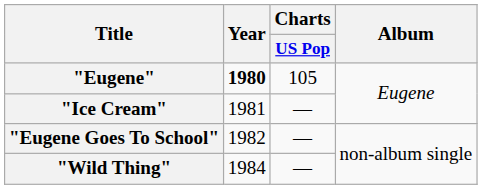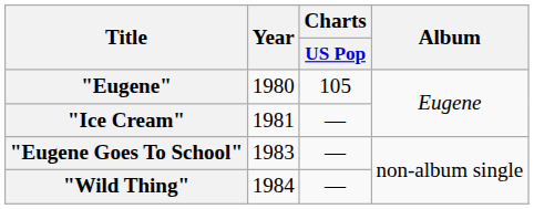 <table class="wikitable plainrowheaders" style="text-align:center;">
 <tr>
 <th scope="col" rowspan="2">Title</th>
 <th scope="col" rowspan="2">Year</th>
 <th scope="col">Charts</th>
 <th scope="col" rowspan="2">Album</th>
 </tr>
 <tr>
 <th scope="col" style="width:2.5em; font-size:90%;"><a href='#'>US Pop</a></th>
 </tr>
 <tr>
 <th scope="row">"Eugene"</th>
-<td><strong>1980</strong></td>
+<td>1980</td>
 <td>105</td>
 <td rowspan="2"><em>Eugene</em></td>
 </tr>
 <tr>
 <th scope="row">"Ice Cream"</th>
 <td>1981</td>
 <td>—</td>
 </tr>
 <tr>
 <th scope="row">"Eugene Goes To School"</th>
-<td>1982</td>
+<td>1983</td>
 <td>—</td>
 <td rowspan="2">non-album single</td>
 </tr>
 <tr>
 <th scope="row">"Wild Thing"</th>
 <td>1984</td>
 <td>—</td>
 </tr>
 </table>
